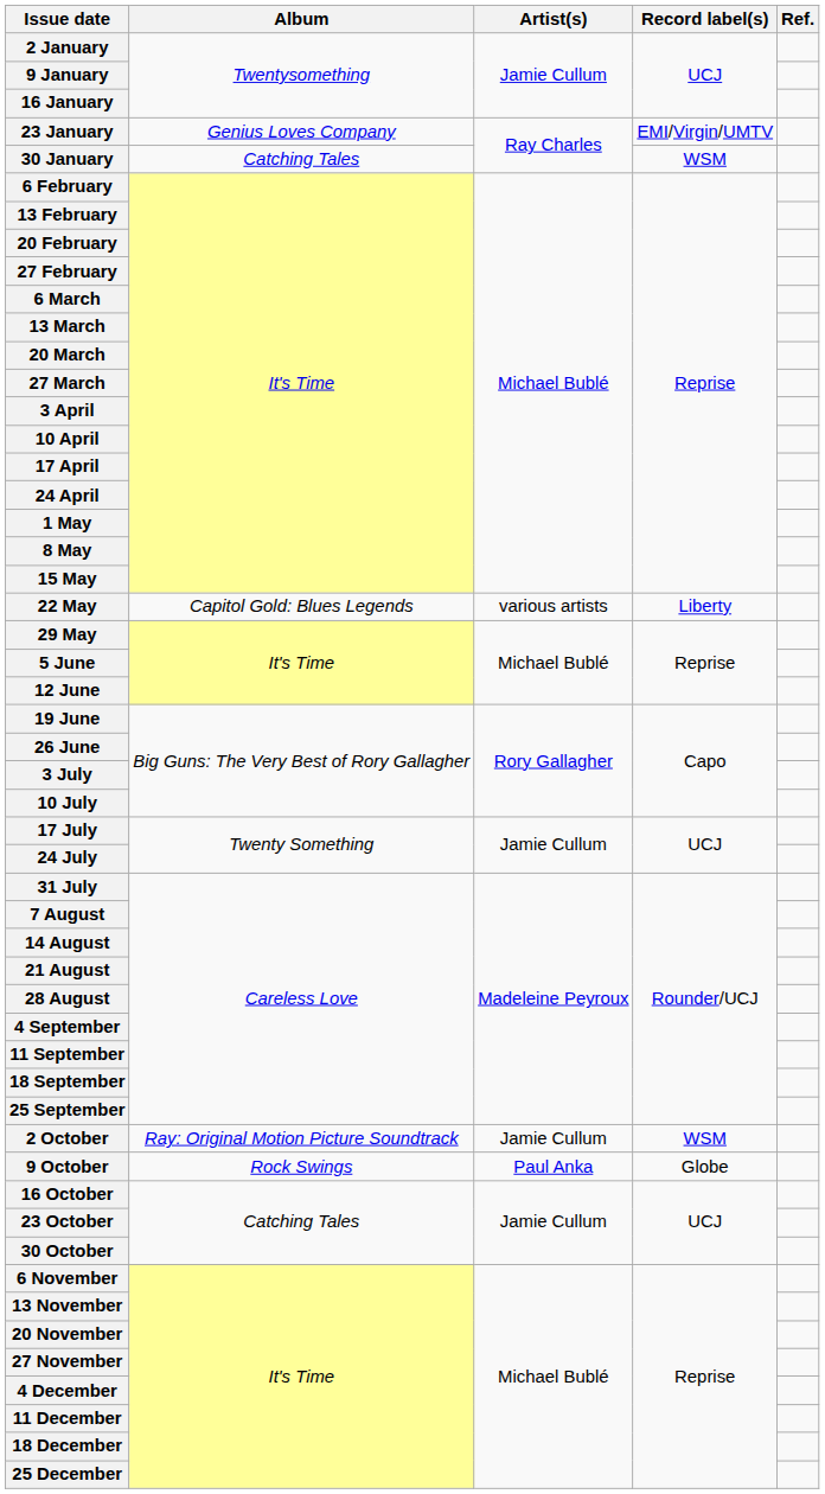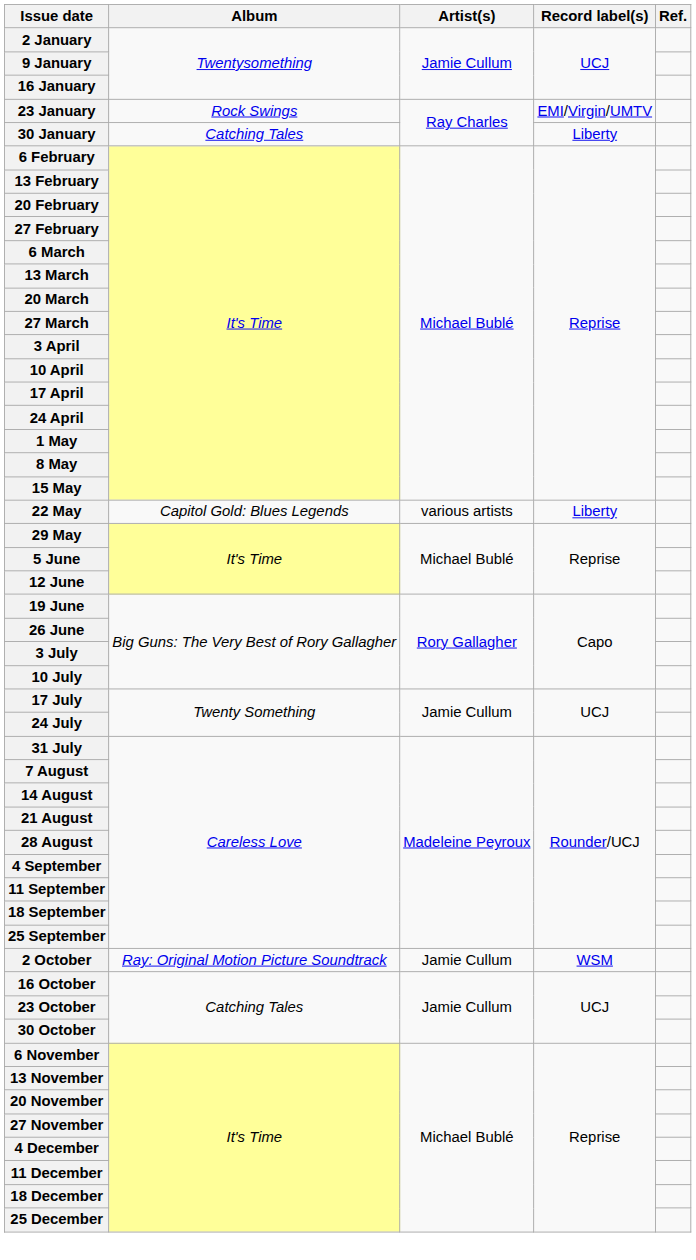 <table class="wikitable plainrowheaders" style="text-align:center">
 <tr>
 <th scope="col">Issue date</th>
 <th scope="col">Album</th>
 <th scope="col">Artist(s)</th>
 <th scope="col">Record label(s)</th>
 <th scope="col">Ref.</th>
 </tr>
 <tr>
 <th scope="row">2 January</th>
 <td rowspan="3"><em><a href='#'>Twentysomething</a></em></td>
 <td rowspan="3"><a href='#'>Jamie Cullum</a></td>
 <td rowspan="3"><a href='#'>UCJ</a></td>
 <td></td>
 </tr>
 <tr>
 <th scope="row">9 January</th>
 <td></td>
 </tr>
 <tr>
 <th scope="row">16 January</th>
 <td></td>
 </tr>
 <tr>
 <th scope="row">23 January</th>
-<td><em><a href='#'>Genius Loves Company</a></em></td>
+<td><em><a href='#'>Rock Swings</a></em></td>
 <td rowspan="2"><a href='#'>Ray Charles</a></td>
 <td><a href='#'>EMI</a>/<a href='#'>Virgin</a>/<a href='#'>UMTV</a></td>
 <td></td>
 </tr>
 <tr>
 <th scope="row">30 January</th>
 <td><em><a href='#'>Catching Tales</a></em></td>
-<td><a href='#'>WSM</a></td>
+<td><a href='#'>Liberty</a></td>
 <td></td>
 </tr>
 <tr>
 <th scope="row">6 February</th>
 <td rowspan="15" style="background-color:#FFFF99"><em><a href='#'>It's Time</a></em> </td>
 <td rowspan="15"><a href='#'>Michael Bublé</a></td>
 <td rowspan="15"><a href='#'>Reprise</a></td>
 <td></td>
 </tr>
 <tr>
 <th scope="row">13 February</th>
 <td></td>
 </tr>
 <tr>
 <th scope="row">20 February</th>
 <td></td>
 </tr>
 <tr>
 <th scope="row">27 February</th>
 <td></td>
 </tr>
 <tr>
 <th scope="row">6 March</th>
 <td></td>
 </tr>
 <tr>
 <th scope="row">13 March</th>
 <td></td>
 </tr>
 <tr>
 <th scope="row">20 March</th>
 <td></td>
 </tr>
 <tr>
 <th scope="row">27 March</th>
 <td></td>
 </tr>
 <tr>
 <th scope="row">3 April</th>
 <td></td>
 </tr>
 <tr>
 <th scope="row">10 April</th>
 <td></td>
 </tr>
 <tr>
 <th scope="row">17 April</th>
 <td></td>
 </tr>
 <tr>
 <th scope="row">24 April</th>
 <td></td>
 </tr>
 <tr>
 <th scope="row">1 May</th>
 <td></td>
 </tr>
 <tr>
 <th scope="row">8 May</th>
 <td></td>
 </tr>
 <tr>
 <th scope="row">15 May</th>
 <td></td>
 </tr>
 <tr>
 <th scope="row">22 May</th>
 <td><em>Capitol Gold: Blues Legends</em></td>
 <td>various artists</td>
 <td><a href='#'>Liberty</a></td>
 <td></td>
 </tr>
 <tr>
 <th scope="row">29 May</th>
 <td rowspan="3" style="background-color:#FFFF99"><em>It's Time</em> </td>
 <td rowspan="3">Michael Bublé</td>
 <td rowspan="3">Reprise</td>
 <td></td>
 </tr>
 <tr>
 <th scope="row">5 June</th>
 <td></td>
 </tr>
 <tr>
 <th scope="row">12 June</th>
 <td></td>
 </tr>
 <tr>
 <th scope="row">19 June</th>
 <td rowspan="4"><em>Big Guns: The Very Best of Rory Gallagher</em></td>
 <td rowspan="4"><a href='#'>Rory Gallagher</a></td>
 <td rowspan="4">Capo</td>
 <td></td>
 </tr>
 <tr>
 <th scope="row">26 June</th>
 <td></td>
 </tr>
 <tr>
 <th scope="row">3 July</th>
 <td></td>
 </tr>
 <tr>
 <th scope="row">10 July</th>
 <td></td>
 </tr>
 <tr>
 <th scope="row">17 July</th>
 <td rowspan="2"><em>Twenty Something</em></td>
 <td rowspan="2">Jamie Cullum</td>
 <td rowspan="2">UCJ</td>
 <td></td>
 </tr>
 <tr>
 <th scope="row">24 July</th>
 <td></td>
 </tr>
 <tr>
 <th scope="row">31 July</th>
 <td rowspan="9"><em><a href='#'>Careless Love</a></em></td>
 <td rowspan="9"><a href='#'>Madeleine Peyroux</a></td>
 <td rowspan="9"><a href='#'>Rounder</a>/UCJ</td>
 <td></td>
 </tr>
 <tr>
 <th scope="row">7 August</th>
 <td></td>
 </tr>
 <tr>
 <th scope="row">14 August</th>
 <td></td>
 </tr>
 <tr>
 <th scope="row">21 August</th>
 <td></td>
 </tr>
 <tr>
 <th scope="row">28 August</th>
 <td></td>
 </tr>
 <tr>
 <th scope="row">4 September</th>
 <td></td>
 </tr>
 <tr>
 <th scope="row">11 September</th>
 <td></td>
 </tr>
 <tr>
 <th scope="row">18 September</th>
 <td></td>
 </tr>
 <tr>
 <th scope="row">25 September</th>
 <td></td>
 </tr>
 <tr>
 <th scope="row">2 October</th>
 <td><em><a href='#'>Ray: Original Motion Picture Soundtrack</a></em></td>
 <td>Jamie Cullum</td>
 <td><a href='#'>WSM</a></td>
 <td></td>
 </tr>
 <tr>
-<th scope="row">9 October</th>
-<td><em><a href='#'>Rock Swings</a></em></td>
-<td><a href='#'>Paul Anka</a></td>
-<td>Globe</td>
-<td></td>
-</tr>
-<tr>
 <th scope="row">16 October</th>
 <td rowspan="3"><em>Catching Tales</em></td>
 <td rowspan="3">Jamie Cullum</td>
 <td rowspan="3">UCJ</td>
 <td></td>
 </tr>
 <tr>
 <th scope="row">23 October</th>
 <td></td>
 </tr>
 <tr>
 <th scope="row">30 October</th>
 <td></td>
 </tr>
 <tr>
 <th scope="row">6 November</th>
 <td rowspan="8" style="background-color:#FFFF99"><em>It's Time</em> </td>
 <td rowspan="8">Michael Bublé</td>
 <td rowspan="8">Reprise</td>
 <td></td>
 </tr>
 <tr>
 <th scope="row">13 November</th>
 <td></td>
 </tr>
 <tr>
 <th scope="row">20 November</th>
 <td></td>
 </tr>
 <tr>
 <th scope="row">27 November</th>
 <td></td>
 </tr>
 <tr>
 <th scope="row">4 December</th>
 <td></td>
 </tr>
 <tr>
 <th scope="row">11 December</th>
 <td></td>
 </tr>
 <tr>
 <th scope="row">18 December</th>
 <td></td>
 </tr>
 <tr>
 <th scope="row">25 December</th>
 <td></td>
 </tr>
 </table>
